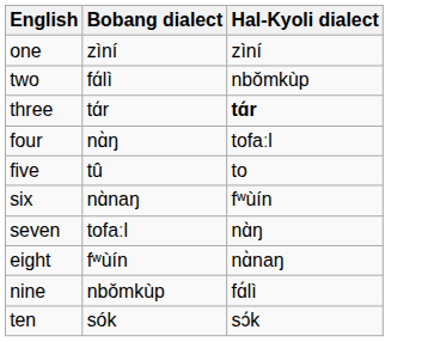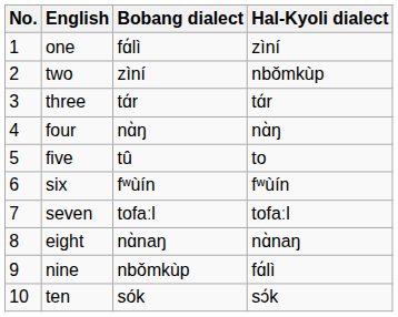 <table class="wikitable sortable">
 <tr>
+<th>No.</th>
 <th>English</th>
 <th>Bobang dialect</th>
 <th>Hal-Kyoli dialect</th>
 </tr>
 <tr>
+<td>1</td>
 <td>one</td>
-<td>zìní</td>
+<td>fɑ́lì</td>
 <td>zìní</td>
 </tr>
 <tr>
+<td>2</td>
 <td>two</td>
-<td>fɑ́lì</td>
+<td>zìní</td>
 <td>nbǒmkùp</td>
 </tr>
 <tr>
+<td>3</td>
 <td>three</td>
 <td>tɑ́r</td>
-<td><strong>tɑ́r</strong></td>
+<td>tɑ́r</td>
 </tr>
 <tr>
+<td>4</td>
 <td>four</td>
 <td>nɑ̀ŋ</td>
-<td>tofaːl</td>
+<td>nɑ̀ŋ</td>
 </tr>
 <tr>
+<td>5</td>
 <td>five</td>
 <td>tû</td>
 <td>to</td>
 </tr>
 <tr>
+<td>6</td>
 <td>six</td>
-<td>nɑ̀naŋ</td>
+<td>fʷùín</td>
 <td>fʷùín</td>
 </tr>
 <tr>
+<td>7</td>
 <td>seven</td>
 <td>tofaːl</td>
-<td>nɑ̀ŋ</td>
+<td>tofaːl</td>
 </tr>
 <tr>
+<td>8</td>
 <td>eight</td>
-<td>fʷùín</td>
+<td>nɑ̀naŋ</td>
 <td>nɑ̀naŋ</td>
 </tr>
 <tr>
+<td>9</td>
 <td>nine</td>
 <td>nbǒmkùp</td>
 <td>fɑ́lì</td>
 </tr>
 <tr>
+<td>10</td>
 <td>ten</td>
 <td>sók</td>
 <td>sɔ́k</td>
 </tr>
 </table>
